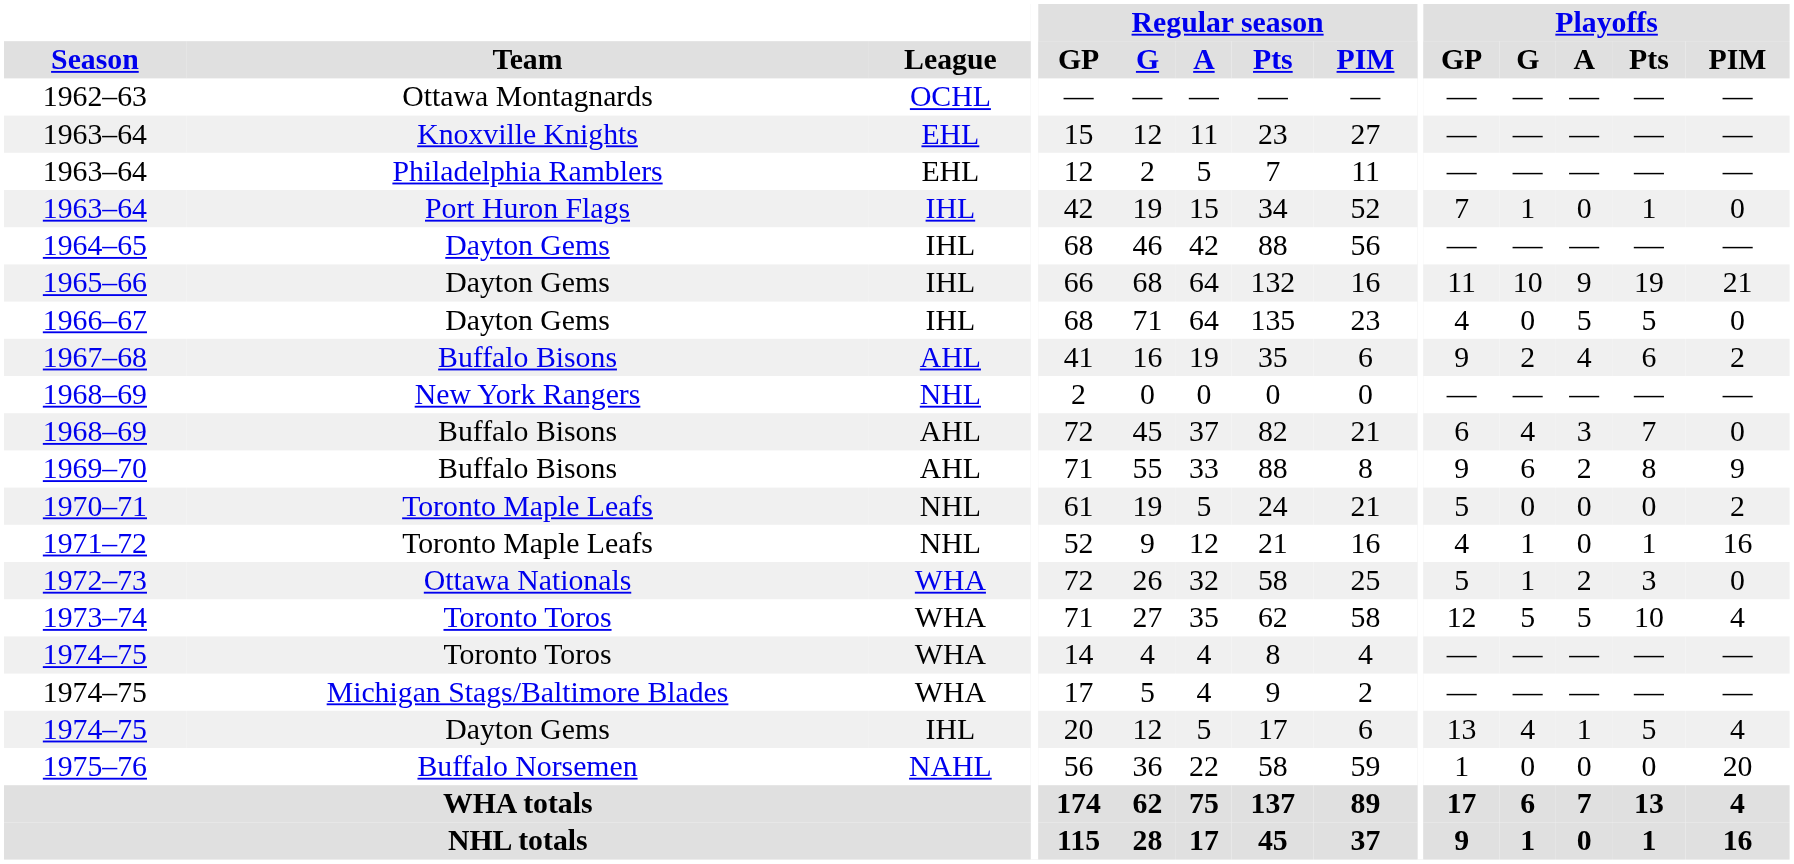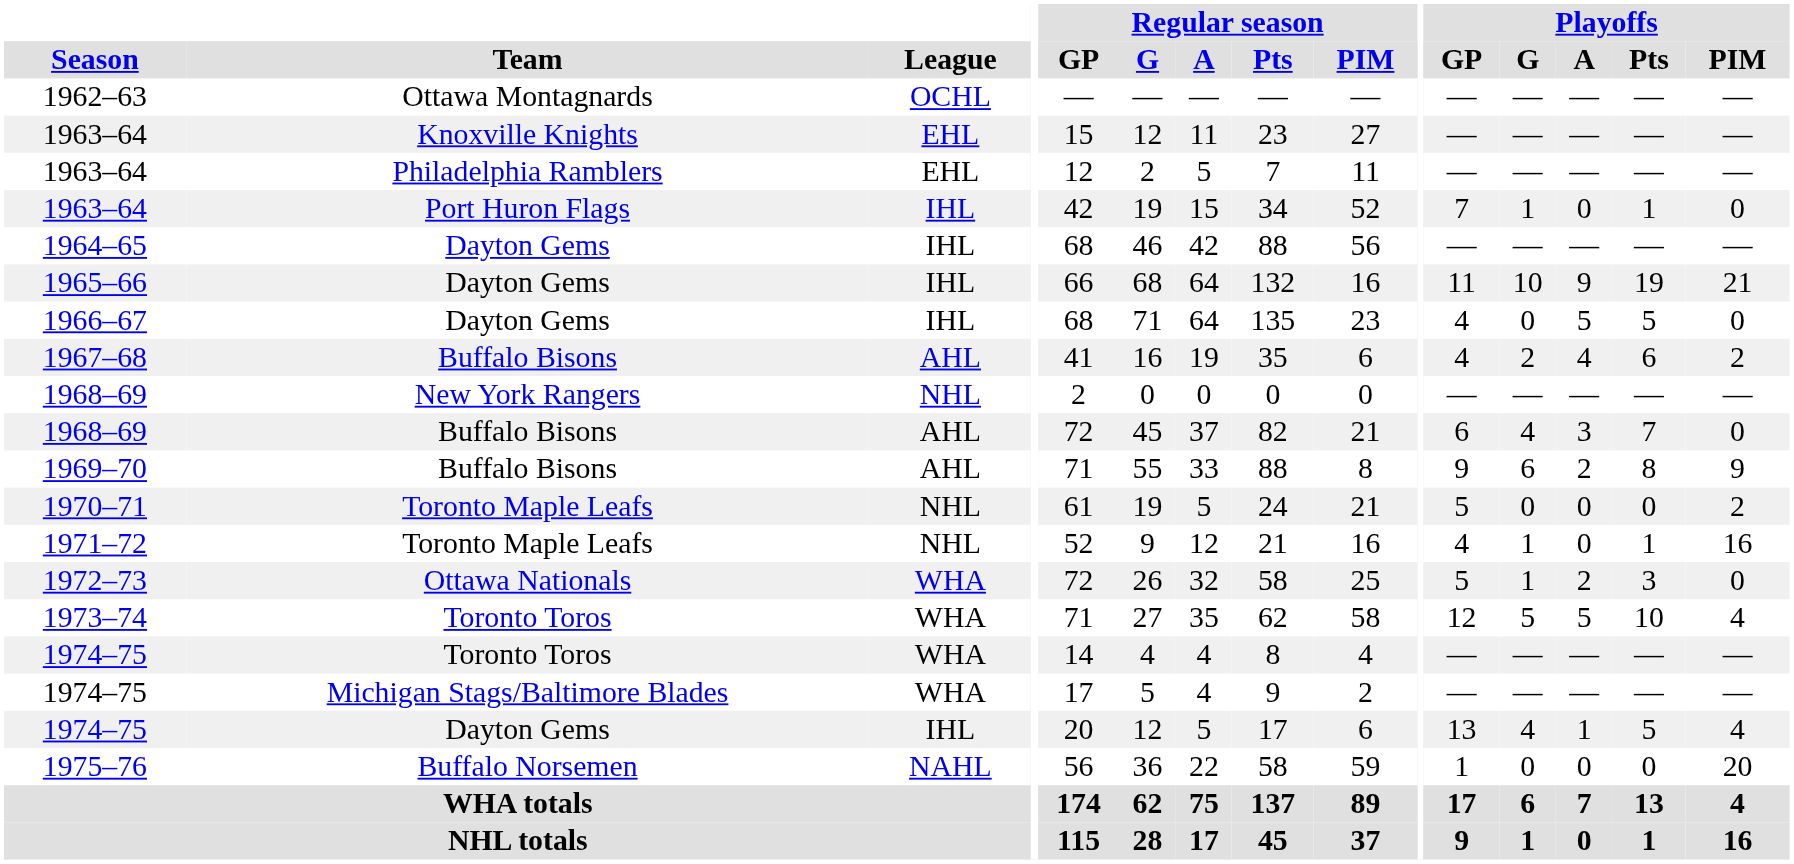 <table border="0" cellpadding="1" cellspacing="0" style="text-align:center; width:60em">
 <tr bgcolor="#e0e0e0">
 <th colspan="3" bgcolor="#ffffff"></th>
 <th rowspan="100" bgcolor="#ffffff"></th>
 <th colspan="5"><a href='#'>Regular season</a></th>
 <th rowspan="100" bgcolor="#ffffff"></th>
 <th colspan="5"><a href='#'>Playoffs</a></th>
 </tr>
 <tr bgcolor="#e0e0e0">
 <th><a href='#'>Season</a></th>
 <th>Team</th>
 <th>League</th>
 <th>GP</th>
 <th><a href='#'>G</a></th>
 <th><a href='#'>A</a></th>
 <th><a href='#'>Pts</a></th>
 <th><a href='#'>PIM</a></th>
 <th>GP</th>
 <th>G</th>
 <th>A</th>
 <th>Pts</th>
 <th>PIM</th>
 </tr>
 <tr>
 <td>1962–63</td>
 <td>Ottawa Montagnards</td>
 <td><a href='#'>OCHL</a></td>
 <td>—</td>
 <td>—</td>
 <td>—</td>
 <td>—</td>
 <td>—</td>
 <td>—</td>
 <td>—</td>
 <td>—</td>
 <td>—</td>
 <td>—</td>
 </tr>
 <tr bgcolor="#f0f0f0">
 <td>1963–64</td>
 <td><a href='#'>Knoxville Knights</a></td>
 <td><a href='#'>EHL</a></td>
 <td>15</td>
 <td>12</td>
 <td>11</td>
 <td>23</td>
 <td>27</td>
 <td>—</td>
 <td>—</td>
 <td>—</td>
 <td>—</td>
 <td>—</td>
 </tr>
 <tr>
 <td>1963–64</td>
 <td><a href='#'>Philadelphia Ramblers</a></td>
 <td>EHL</td>
 <td>12</td>
 <td>2</td>
 <td>5</td>
 <td>7</td>
 <td>11</td>
 <td>—</td>
 <td>—</td>
 <td>—</td>
 <td>—</td>
 <td>—</td>
 </tr>
 <tr bgcolor="#f0f0f0">
 <td><a href='#'>1963–64</a></td>
 <td><a href='#'>Port Huron Flags</a></td>
 <td><a href='#'>IHL</a></td>
 <td>42</td>
 <td>19</td>
 <td>15</td>
 <td>34</td>
 <td>52</td>
 <td>7</td>
 <td>1</td>
 <td>0</td>
 <td>1</td>
 <td>0</td>
 </tr>
 <tr>
 <td><a href='#'>1964–65</a></td>
 <td><a href='#'>Dayton Gems</a></td>
 <td>IHL</td>
 <td>68</td>
 <td>46</td>
 <td>42</td>
 <td>88</td>
 <td>56</td>
 <td>—</td>
 <td>—</td>
 <td>—</td>
 <td>—</td>
 <td>—</td>
 </tr>
 <tr bgcolor="#f0f0f0">
 <td><a href='#'>1965–66</a></td>
 <td>Dayton Gems</td>
 <td>IHL</td>
 <td>66</td>
 <td>68</td>
 <td>64</td>
 <td>132</td>
 <td>16</td>
 <td>11</td>
 <td>10</td>
 <td>9</td>
 <td>19</td>
 <td>21</td>
 </tr>
 <tr>
 <td><a href='#'>1966–67</a></td>
 <td>Dayton Gems</td>
 <td>IHL</td>
 <td>68</td>
 <td>71</td>
 <td>64</td>
 <td>135</td>
 <td>23</td>
 <td>4</td>
 <td>0</td>
 <td>5</td>
 <td>5</td>
 <td>0</td>
 </tr>
 <tr bgcolor="#f0f0f0">
 <td><a href='#'>1967–68</a></td>
 <td><a href='#'>Buffalo Bisons</a></td>
 <td><a href='#'>AHL</a></td>
 <td>41</td>
 <td>16</td>
 <td>19</td>
 <td>35</td>
 <td>6</td>
-<td>9</td>
+<td>4</td>
 <td>2</td>
 <td>4</td>
 <td>6</td>
 <td>2</td>
 </tr>
 <tr>
 <td><a href='#'>1968–69</a></td>
 <td><a href='#'>New York Rangers</a></td>
 <td><a href='#'>NHL</a></td>
 <td>2</td>
 <td>0</td>
 <td>0</td>
 <td>0</td>
 <td>0</td>
 <td>—</td>
 <td>—</td>
 <td>—</td>
 <td>—</td>
 <td>—</td>
 </tr>
 <tr bgcolor="#f0f0f0">
 <td><a href='#'>1968–69</a></td>
 <td>Buffalo Bisons</td>
 <td>AHL</td>
 <td>72</td>
 <td>45</td>
 <td>37</td>
 <td>82</td>
 <td>21</td>
 <td>6</td>
 <td>4</td>
 <td>3</td>
 <td>7</td>
 <td>0</td>
 </tr>
 <tr>
 <td><a href='#'>1969–70</a></td>
 <td>Buffalo Bisons</td>
 <td>AHL</td>
 <td>71</td>
 <td>55</td>
 <td>33</td>
 <td>88</td>
 <td>8</td>
 <td>9</td>
 <td>6</td>
 <td>2</td>
 <td>8</td>
 <td>9</td>
 </tr>
 <tr bgcolor="#f0f0f0">
 <td><a href='#'>1970–71</a></td>
 <td><a href='#'>Toronto Maple Leafs</a></td>
 <td>NHL</td>
 <td>61</td>
 <td>19</td>
 <td>5</td>
 <td>24</td>
 <td>21</td>
 <td>5</td>
 <td>0</td>
 <td>0</td>
 <td>0</td>
 <td>2</td>
 </tr>
 <tr>
 <td><a href='#'>1971–72</a></td>
 <td>Toronto Maple Leafs</td>
 <td>NHL</td>
 <td>52</td>
 <td>9</td>
 <td>12</td>
 <td>21</td>
 <td>16</td>
 <td>4</td>
 <td>1</td>
 <td>0</td>
 <td>1</td>
 <td>16</td>
 </tr>
 <tr bgcolor="#f0f0f0">
 <td><a href='#'>1972–73</a></td>
 <td><a href='#'>Ottawa Nationals</a></td>
 <td><a href='#'>WHA</a></td>
 <td>72</td>
 <td>26</td>
 <td>32</td>
 <td>58</td>
 <td>25</td>
 <td>5</td>
 <td>1</td>
 <td>2</td>
 <td>3</td>
 <td>0</td>
 </tr>
 <tr>
 <td><a href='#'>1973–74</a></td>
 <td><a href='#'>Toronto Toros</a></td>
 <td>WHA</td>
 <td>71</td>
 <td>27</td>
 <td>35</td>
 <td>62</td>
 <td>58</td>
 <td>12</td>
 <td>5</td>
 <td>5</td>
 <td>10</td>
 <td>4</td>
 </tr>
 <tr bgcolor="#f0f0f0">
 <td><a href='#'>1974–75</a></td>
 <td>Toronto Toros</td>
 <td>WHA</td>
 <td>14</td>
 <td>4</td>
 <td>4</td>
 <td>8</td>
 <td>4</td>
 <td>—</td>
 <td>—</td>
 <td>—</td>
 <td>—</td>
 <td>—</td>
 </tr>
 <tr>
 <td>1974–75</td>
 <td><a href='#'>Michigan Stags/Baltimore Blades</a></td>
 <td>WHA</td>
 <td>17</td>
 <td>5</td>
 <td>4</td>
 <td>9</td>
 <td>2</td>
 <td>—</td>
 <td>—</td>
 <td>—</td>
 <td>—</td>
 <td>—</td>
 </tr>
 <tr bgcolor="#f0f0f0">
 <td><a href='#'>1974–75</a></td>
 <td>Dayton Gems</td>
 <td>IHL</td>
 <td>20</td>
 <td>12</td>
 <td>5</td>
 <td>17</td>
 <td>6</td>
 <td>13</td>
 <td>4</td>
 <td>1</td>
 <td>5</td>
 <td>4</td>
 </tr>
 <tr>
 <td><a href='#'>1975–76</a></td>
 <td><a href='#'>Buffalo Norsemen</a></td>
 <td><a href='#'>NAHL</a></td>
 <td>56</td>
 <td>36</td>
 <td>22</td>
 <td>58</td>
 <td>59</td>
 <td>1</td>
 <td>0</td>
 <td>0</td>
 <td>0</td>
 <td>20</td>
 </tr>
 <tr bgcolor="#e0e0e0">
 <th colspan="3">WHA totals</th>
 <th>174</th>
 <th>62</th>
 <th>75</th>
 <th>137</th>
 <th>89</th>
 <th>17</th>
 <th>6</th>
 <th>7</th>
 <th>13</th>
 <th>4</th>
 </tr>
 <tr bgcolor="#e0e0e0">
 <th colspan="3">NHL totals</th>
 <th>115</th>
 <th>28</th>
 <th>17</th>
 <th>45</th>
 <th>37</th>
 <th>9</th>
 <th>1</th>
 <th>0</th>
 <th>1</th>
 <th>16</th>
 </tr>
 </table>
